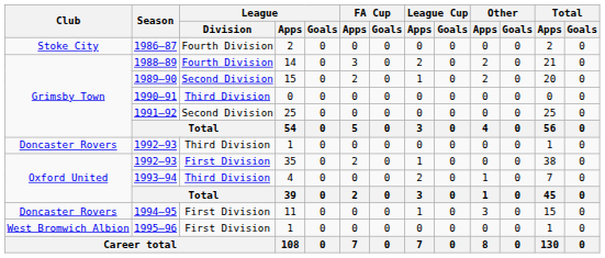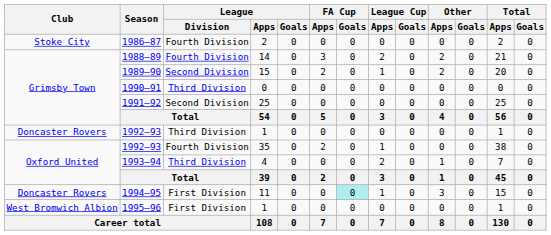 <table class="wikitable" style="text-align:center">
 <tr>
 <th rowspan="2">Club</th>
 <th rowspan="2">Season</th>
 <th colspan="3">League</th>
 <th colspan="2">FA Cup</th>
 <th colspan="2">League Cup</th>
 <th colspan="2">Other</th>
 <th colspan="2">Total</th>
 </tr>
 <tr>
 <th>Division</th>
 <th>Apps</th>
 <th>Goals</th>
 <th>Apps</th>
 <th>Goals</th>
 <th>Apps</th>
 <th>Goals</th>
 <th>Apps</th>
 <th>Goals</th>
 <th>Apps</th>
 <th>Goals</th>
 </tr>
 <tr>
 <td><a href='#'>Stoke City</a></td>
 <td><a href='#'>1986–87</a></td>
 <td>Fourth Division</td>
 <td>2</td>
 <td>0</td>
 <td>0</td>
 <td>0</td>
 <td>0</td>
 <td>0</td>
 <td>0</td>
 <td>0</td>
 <td>2</td>
 <td>0</td>
 </tr>
 <tr>
 <td rowspan="5"><a href='#'>Grimsby Town</a></td>
 <td><a href='#'>1988–89</a></td>
 <td><a href='#'>Fourth Division</a></td>
 <td>14</td>
 <td>0</td>
 <td>3</td>
 <td>0</td>
 <td>2</td>
 <td>0</td>
 <td>2</td>
 <td>0</td>
 <td>21</td>
 <td>0</td>
 </tr>
 <tr>
 <td><a href='#'>1989–90</a></td>
 <td><a href='#'>Second Division</a></td>
 <td>15</td>
 <td>0</td>
 <td>2</td>
 <td>0</td>
 <td>1</td>
 <td>0</td>
 <td>2</td>
 <td>0</td>
 <td>20</td>
 <td>0</td>
 </tr>
 <tr>
 <td><a href='#'>1990–91</a></td>
 <td><a href='#'>Third Division</a></td>
 <td>0</td>
 <td>0</td>
 <td>0</td>
 <td>0</td>
 <td>0</td>
 <td>0</td>
 <td>0</td>
 <td>0</td>
 <td>0</td>
 <td>0</td>
 </tr>
 <tr>
 <td><a href='#'>1991–92</a></td>
 <td>Second Division</td>
 <td>25</td>
 <td>0</td>
 <td>0</td>
 <td>0</td>
 <td>0</td>
 <td>0</td>
 <td>0</td>
 <td>0</td>
 <td>25</td>
 <td>0</td>
 </tr>
 <tr>
 <th colspan="2">Total</th>
 <th>54</th>
 <th>0</th>
 <th>5</th>
 <th>0</th>
 <th>3</th>
 <th>0</th>
 <th>4</th>
 <th>0</th>
 <th>56</th>
 <th>0</th>
 </tr>
 <tr>
 <td><a href='#'>Doncaster Rovers</a></td>
 <td><a href='#'>1992–93</a></td>
 <td>Third Division</td>
 <td>1</td>
 <td>0</td>
 <td>0</td>
 <td>0</td>
 <td>0</td>
 <td>0</td>
 <td>0</td>
 <td>0</td>
 <td>1</td>
 <td>0</td>
 </tr>
 <tr>
 <td rowspan="3"><a href='#'>Oxford United</a></td>
 <td><a href='#'>1992–93</a></td>
-<td><a href='#'>First Division</a></td>
+<td>Fourth Division</td>
 <td>35</td>
 <td>0</td>
 <td>2</td>
 <td>0</td>
 <td>1</td>
 <td>0</td>
 <td>0</td>
 <td>0</td>
 <td>38</td>
 <td>0</td>
 </tr>
 <tr>
 <td><a href='#'>1993–94</a></td>
 <td><a href='#'>Third Division</a></td>
 <td>4</td>
 <td>0</td>
 <td>0</td>
 <td>0</td>
 <td>2</td>
 <td>0</td>
 <td>1</td>
 <td>0</td>
 <td>7</td>
 <td>0</td>
 </tr>
 <tr>
 <th colspan="2">Total</th>
 <th>39</th>
 <th>0</th>
 <th>2</th>
 <th>0</th>
 <th>3</th>
 <th>0</th>
 <th>1</th>
 <th>0</th>
 <th>45</th>
 <th>0</th>
 </tr>
 <tr>
 <td><a href='#'>Doncaster Rovers</a></td>
 <td><a href='#'>1994–95</a></td>
 <td>First Division</td>
 <td>11</td>
 <td>0</td>
 <td>0</td>
-<td>0</td>
+<td style="background: paleturquoise;">0</td>
 <td>1</td>
 <td>0</td>
 <td>3</td>
 <td>0</td>
 <td>15</td>
 <td>0</td>
 </tr>
 <tr>
 <td><a href='#'>West Bromwich Albion</a></td>
 <td><a href='#'>1995–96</a></td>
 <td>First Division</td>
 <td>1</td>
 <td>0</td>
 <td>0</td>
 <td>0</td>
 <td>0</td>
 <td>0</td>
 <td>0</td>
 <td>0</td>
 <td>1</td>
 <td>0</td>
 </tr>
 <tr>
 <th colspan="3">Career total</th>
 <th>108</th>
 <th>0</th>
 <th>7</th>
 <th>0</th>
 <th>7</th>
 <th>0</th>
 <th>8</th>
 <th>0</th>
 <th>130</th>
 <th>0</th>
 </tr>
 </table>
